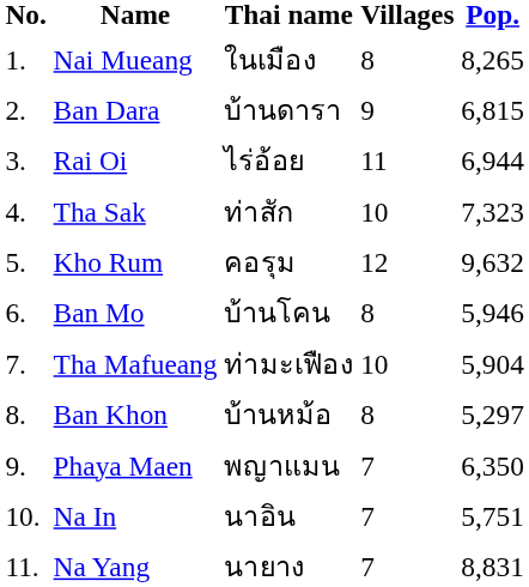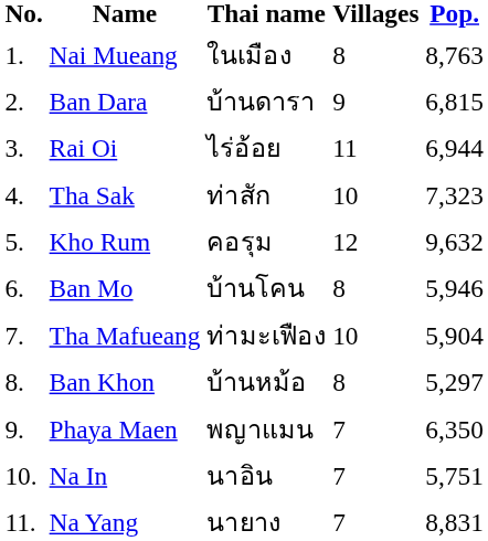 <table>
 <tr>
 <th>No.</th>
 <th>Name</th>
 <th>Thai name</th>
 <th>Villages</th>
 <th><a href='#'>Pop.</a></th>
 </tr>
 <tr>
 <td>1.</td>
 <td><a href='#'>Nai Mueang</a></td>
 <td>ในเมือง</td>
 <td>8</td>
-<td>8,265</td>
+<td>8,763</td>
 <td></td>
 </tr>
 <tr>
 <td>2.</td>
 <td><a href='#'>Ban Dara</a></td>
 <td>บ้านดารา</td>
 <td>9</td>
 <td>6,815</td>
 <td></td>
 </tr>
 <tr>
 <td>3.</td>
 <td><a href='#'>Rai Oi</a></td>
 <td>ไร่อ้อย</td>
 <td>11</td>
 <td>6,944</td>
 <td></td>
 </tr>
 <tr>
 <td>4.</td>
 <td><a href='#'>Tha Sak</a></td>
 <td>ท่าสัก</td>
 <td>10</td>
 <td>7,323</td>
 <td></td>
 </tr>
 <tr>
 <td>5.</td>
 <td><a href='#'>Kho Rum</a></td>
 <td>คอรุม</td>
 <td>12</td>
 <td>9,632</td>
 <td></td>
 </tr>
 <tr>
 <td>6.</td>
 <td><a href='#'>Ban Mo</a></td>
 <td>บ้านโคน</td>
 <td>8</td>
 <td>5,946</td>
 <td></td>
 </tr>
 <tr>
 <td>7.</td>
 <td><a href='#'>Tha Mafueang</a></td>
 <td>ท่ามะเฟือง</td>
 <td>10</td>
 <td>5,904</td>
 <td></td>
 </tr>
 <tr>
 <td>8.</td>
 <td><a href='#'>Ban Khon</a></td>
 <td>บ้านหม้อ</td>
 <td>8</td>
 <td>5,297</td>
 <td></td>
 </tr>
 <tr>
 <td>9.</td>
 <td><a href='#'>Phaya Maen</a></td>
 <td>พญาแมน</td>
 <td>7</td>
 <td>6,350</td>
 <td></td>
 </tr>
 <tr>
 <td>10.</td>
 <td><a href='#'>Na In</a></td>
 <td>นาอิน</td>
 <td>7</td>
 <td>5,751</td>
 <td></td>
 </tr>
 <tr>
 <td>11.</td>
 <td><a href='#'>Na Yang</a></td>
 <td>นายาง</td>
 <td>7</td>
 <td>8,831</td>
 <td></td>
 </tr>
 </table>
